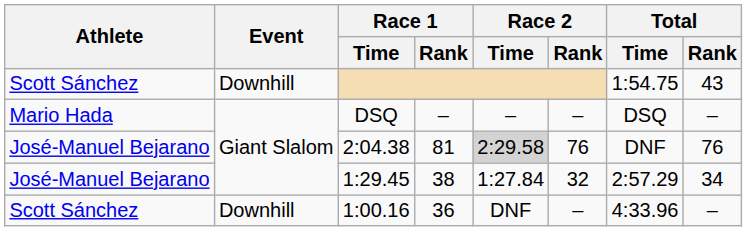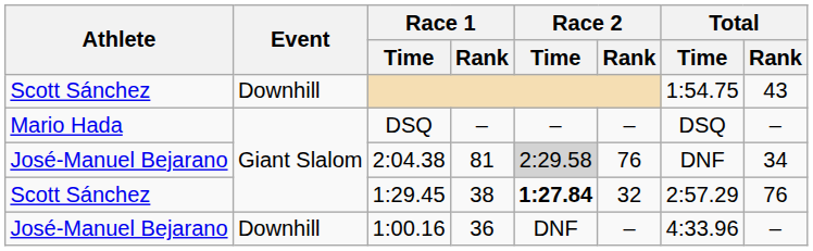 <table class="wikitable" style="font-size:90%">
 <tr>
 <th rowspan="2">Athlete</th>
 <th rowspan="2">Event</th>
 <th colspan="2">Race 1</th>
 <th colspan="2">Race 2</th>
 <th colspan="2">Total</th>
 </tr>
 <tr>
 <th>Time</th>
 <th>Rank</th>
 <th>Time</th>
 <th>Rank</th>
 <th>Time</th>
 <th>Rank</th>
 </tr>
 <tr>
 <td><a href='#'>Scott Sánchez</a></td>
 <td>Downhill</td>
 <td colspan="4" bgcolor="wheat"></td>
 <td align="center">1:54.75</td>
 <td align="center">43</td>
 </tr>
 <tr>
 <td><a href='#'>Mario Hada</a></td>
 <td rowspan="3">Giant Slalom</td>
 <td align="center">DSQ</td>
 <td align="center">–</td>
 <td align="center">–</td>
 <td align="center">–</td>
 <td align="center">DSQ</td>
 <td align="center">–</td>
 </tr>
 <tr>
 <td><a href='#'>José-Manuel Bejarano</a></td>
 <td align="center">2:04.38</td>
 <td align="center">81</td>
 <td align="center" style="background: lightgrey;">2:29.58</td>
 <td align="center">76</td>
 <td align="center">DNF</td>
+<td align="center">34</td>
+</tr>
+<tr>
+<td><a href='#'>Scott Sánchez</a></td>
+<td align="center">1:29.45</td>
+<td align="center">38</td>
+<td align="center"><strong>1:27.84</strong></td>
+<td align="center">32</td>
+<td align="center">2:57.29</td>
 <td align="center">76</td>
 </tr>
 <tr>
 <td><a href='#'>José-Manuel Bejarano</a></td>
-<td align="center">1:29.45</td>
-<td align="center">38</td>
-<td align="center">1:27.84</td>
-<td align="center">32</td>
-<td align="center">2:57.29</td>
-<td align="center">34</td>
-</tr>
-<tr>
-<td><a href='#'>Scott Sánchez</a></td>
 <td>Downhill</td>
 <td align="center">1:00.16</td>
 <td align="center">36</td>
 <td align="center">DNF</td>
 <td align="center">–</td>
 <td align="center">4:33.96</td>
 <td align="center">–</td>
 </tr>
 </table>
